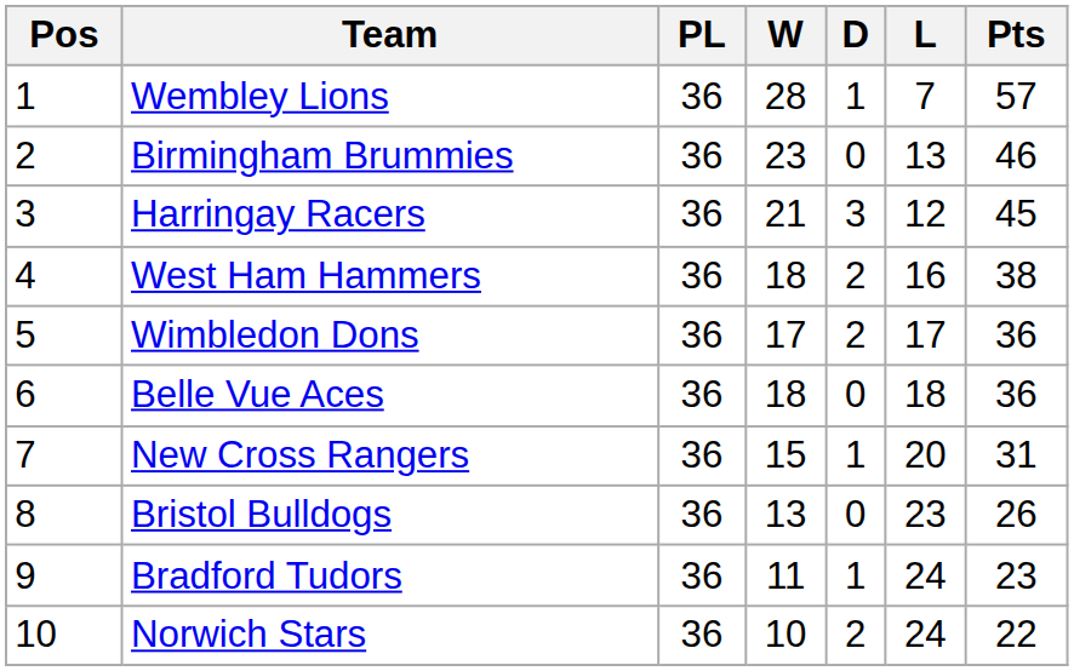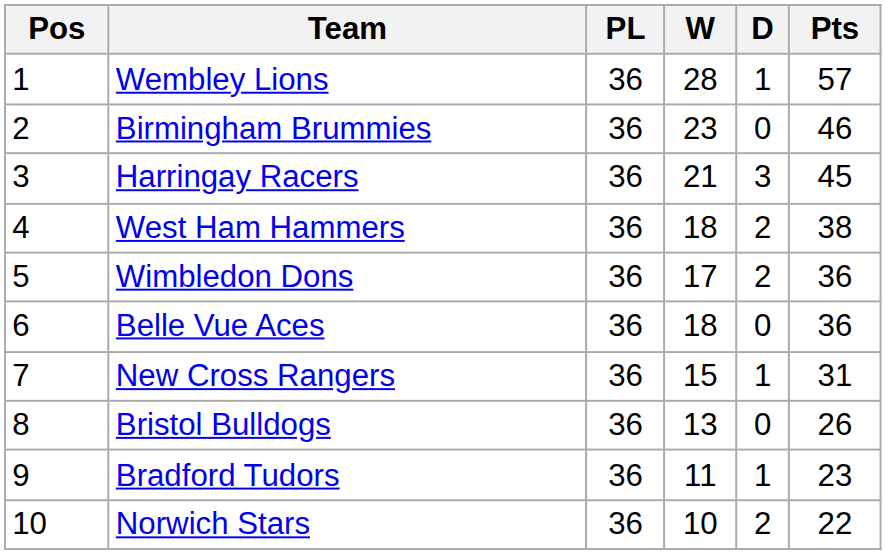 <table class=wikitable width="450" style="background:#FFFFFF;">
 <tr>
 <th>Pos</th>
 <th>Team</th>
 <th>PL</th>
 <th>W</th>
 <th>D</th>
-<th>L</th>
 <th>Pts</th>
 </tr>
 <tr>
 <td>1</td>
 <td><a href='#'>Wembley Lions</a></td>
 <td align="center">36</td>
 <td align="center">28</td>
 <td align="center">1</td>
-<td align="center">7</td>
 <td align="center">57</td>
 </tr>
 <tr>
 <td>2</td>
 <td><a href='#'>Birmingham Brummies</a></td>
 <td align="center">36</td>
 <td align="center">23</td>
 <td align="center">0</td>
-<td align="center">13</td>
 <td align="center">46</td>
 </tr>
 <tr>
 <td>3</td>
 <td><a href='#'>Harringay Racers</a></td>
 <td align="center">36</td>
 <td align="center">21</td>
 <td align="center">3</td>
-<td align="center">12</td>
 <td align="center">45</td>
 </tr>
 <tr>
 <td>4</td>
 <td><a href='#'>West Ham Hammers</a></td>
 <td align="center">36</td>
 <td align="center">18</td>
 <td align="center">2</td>
-<td align="center">16</td>
 <td align="center">38</td>
 </tr>
 <tr>
 <td>5</td>
 <td><a href='#'>Wimbledon Dons</a></td>
 <td align="center">36</td>
 <td align="center">17</td>
 <td align="center">2</td>
-<td align="center">17</td>
 <td align="center">36</td>
 </tr>
 <tr>
 <td>6</td>
 <td><a href='#'>Belle Vue Aces</a></td>
 <td align="center">36</td>
 <td align="center">18</td>
 <td align="center">0</td>
-<td align="center">18</td>
 <td align="center">36</td>
 </tr>
 <tr>
 <td>7</td>
 <td><a href='#'>New Cross Rangers</a></td>
 <td align="center">36</td>
 <td align="center">15</td>
 <td align="center">1</td>
-<td align="center">20</td>
 <td align="center">31</td>
 </tr>
 <tr>
 <td>8</td>
 <td><a href='#'>Bristol Bulldogs</a></td>
 <td align="center">36</td>
 <td align="center">13</td>
 <td align="center">0</td>
-<td align="center">23</td>
 <td align="center">26</td>
 </tr>
 <tr>
 <td>9</td>
 <td><a href='#'>Bradford Tudors</a></td>
 <td align="center">36</td>
 <td align="center">11</td>
 <td align="center">1</td>
-<td align="center">24</td>
 <td align="center">23</td>
 </tr>
 <tr>
 <td>10</td>
 <td><a href='#'>Norwich Stars</a></td>
 <td align="center">36</td>
 <td align="center">10</td>
 <td align="center">2</td>
-<td align="center">24</td>
 <td align="center">22</td>
 </tr>
 </table>
